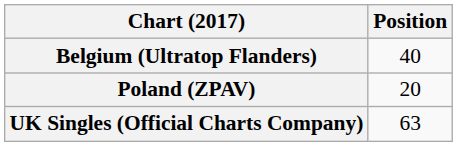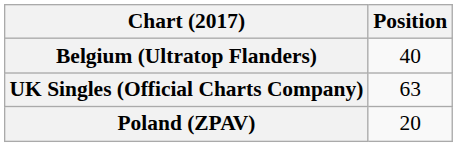 <table class="wikitable plainrowheaders sortable" style="text-align:center">
 <tr>
 <th scope="col">Chart (2017)</th>
 <th scope="col">Position</th>
 </tr>
 <tr>
 <th scope="row">Belgium (Ultratop Flanders)</th>
 <td>40</td>
 </tr>
 <tr>
+<th scope="row">UK Singles (Official Charts Company)</th>
+<td>63</td>
+</tr>
+<tr>
 <th scope="row">Poland (ZPAV)</th>
 <td>20</td>
 </tr>
-<tr>
-<th scope="row">UK Singles (Official Charts Company)</th>
-<td>63</td>
-</tr>
 </table>
